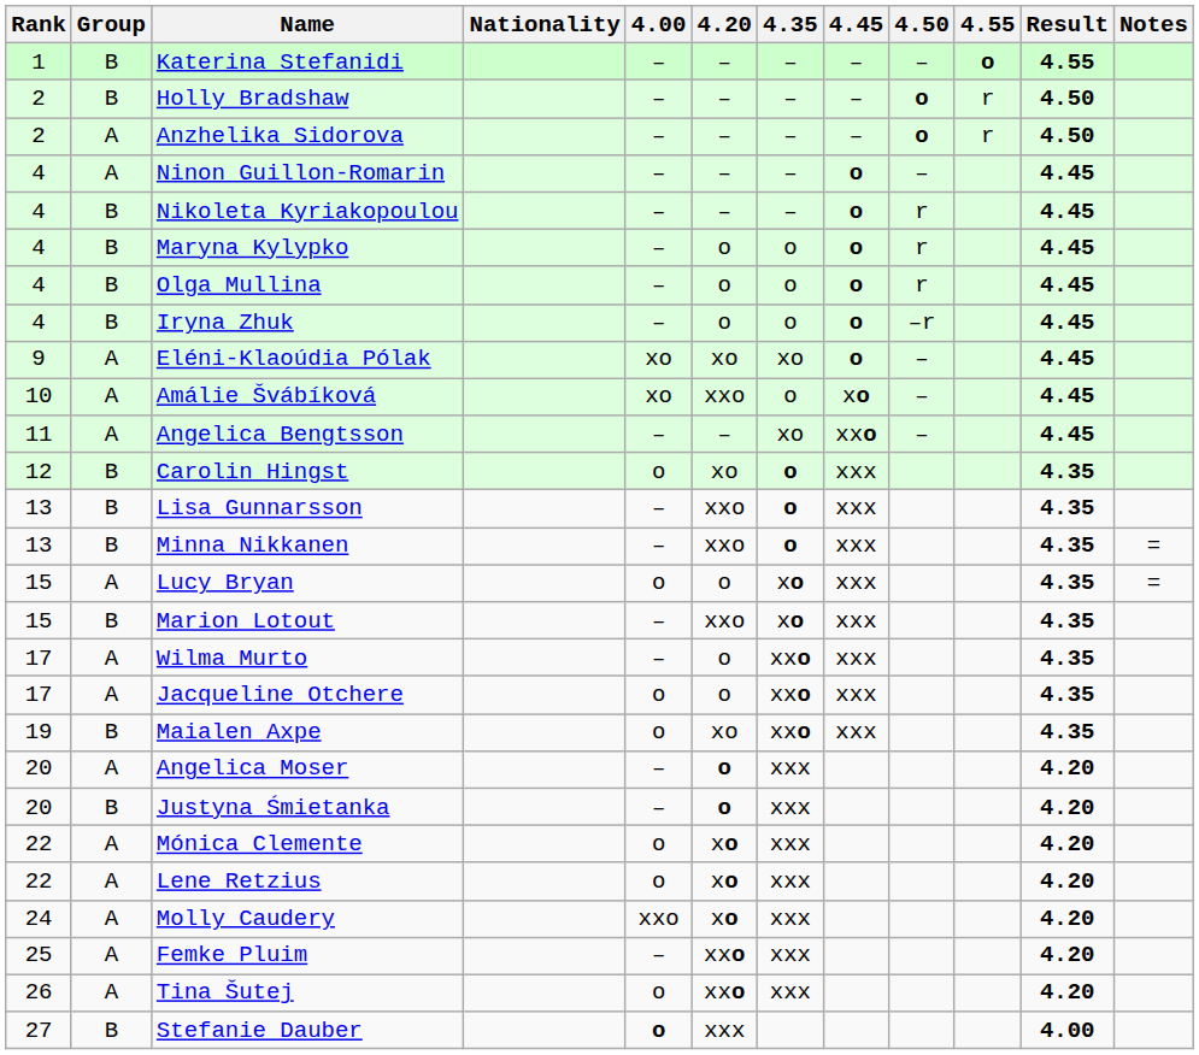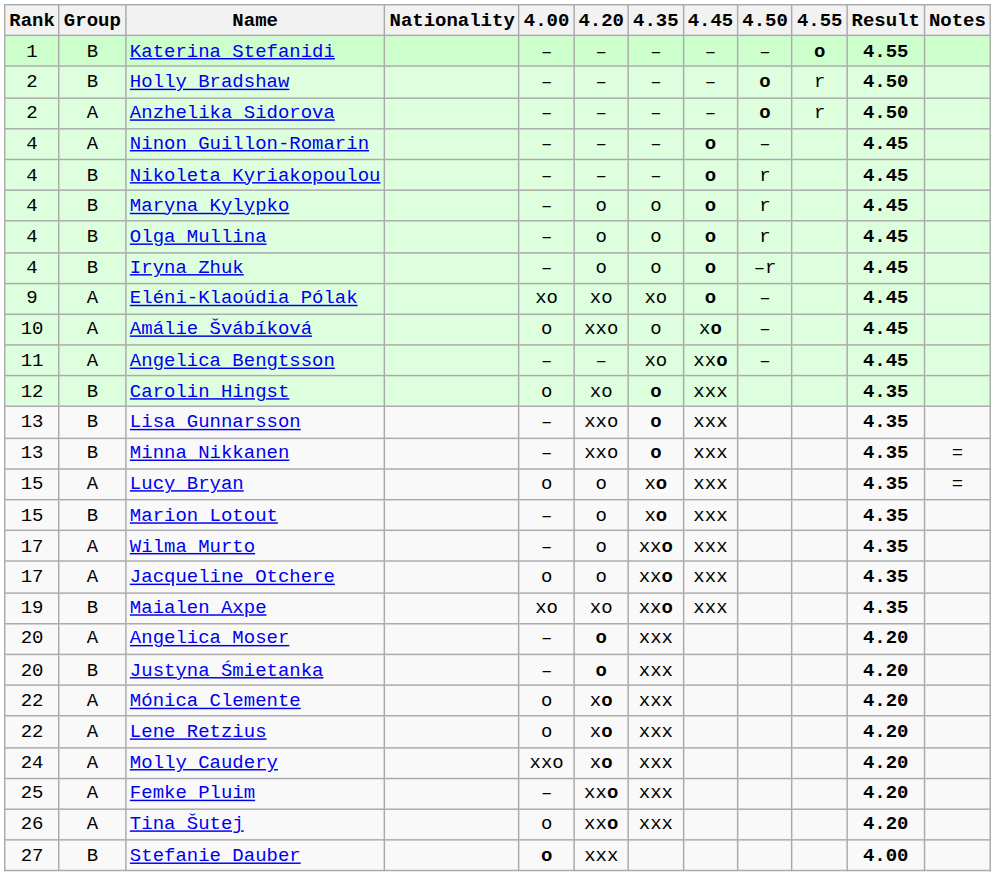 <table class="wikitable sortable" style="text-align:center">
 <tr>
 <th>Rank</th>
 <th>Group</th>
 <th>Name</th>
 <th>Nationality</th>
 <th>4.00</th>
 <th>4.20</th>
 <th>4.35</th>
 <th>4.45</th>
 <th>4.50</th>
 <th>4.55</th>
 <th>Result</th>
 <th>Notes</th>
 </tr>
 <tr bgcolor=ccffcc>
 <td>1</td>
 <td>B</td>
 <td align=left><a href='#'>Katerina Stefanidi</a></td>
 <td align=left></td>
 <td>–</td>
 <td>–</td>
 <td>–</td>
 <td>–</td>
 <td>–</td>
 <td><strong>o</strong></td>
 <td><strong>4.55</strong></td>
 <td></td>
 </tr>
 <tr bgcolor=ddffdd>
 <td>2</td>
 <td>B</td>
 <td align=left><a href='#'>Holly Bradshaw</a></td>
 <td align=left></td>
 <td>–</td>
 <td>–</td>
 <td>–</td>
 <td>–</td>
 <td><strong>o</strong></td>
 <td>r</td>
 <td><strong>4.50</strong></td>
 <td></td>
 </tr>
 <tr bgcolor=ddffdd>
 <td>2</td>
 <td>A</td>
 <td align=left><a href='#'>Anzhelika Sidorova</a></td>
 <td align=left></td>
 <td>–</td>
 <td>–</td>
 <td>–</td>
 <td>–</td>
 <td><strong>o</strong></td>
 <td>r</td>
 <td><strong>4.50</strong></td>
 <td></td>
 </tr>
 <tr bgcolor=ddffdd>
 <td>4</td>
 <td>A</td>
 <td align=left><a href='#'>Ninon Guillon-Romarin</a></td>
 <td align=left></td>
 <td>–</td>
 <td>–</td>
 <td>–</td>
 <td><strong>o</strong></td>
 <td>–</td>
 <td></td>
 <td><strong>4.45</strong></td>
 <td></td>
 </tr>
 <tr bgcolor=ddffdd>
 <td>4</td>
 <td>B</td>
 <td align=left><a href='#'>Nikoleta Kyriakopoulou</a></td>
 <td align=left></td>
 <td>–</td>
 <td>–</td>
 <td>–</td>
 <td><strong>o</strong></td>
 <td>r</td>
 <td></td>
 <td><strong>4.45</strong></td>
 <td></td>
 </tr>
 <tr bgcolor=ddffdd>
 <td>4</td>
 <td>B</td>
 <td align=left><a href='#'>Maryna Kylypko</a></td>
 <td align=left></td>
 <td>–</td>
 <td>o</td>
 <td>o</td>
 <td><strong>o</strong></td>
 <td>r</td>
 <td></td>
 <td><strong>4.45</strong></td>
 <td></td>
 </tr>
 <tr bgcolor=ddffdd>
 <td>4</td>
 <td>B</td>
 <td align=left><a href='#'>Olga Mullina</a></td>
 <td align=left></td>
 <td>–</td>
 <td>o</td>
 <td>o</td>
 <td><strong>o</strong></td>
 <td>r</td>
 <td></td>
 <td><strong>4.45</strong></td>
 <td></td>
 </tr>
 <tr bgcolor=ddffdd>
 <td>4</td>
 <td>B</td>
 <td align=left><a href='#'>Iryna Zhuk</a></td>
 <td align=left></td>
 <td>–</td>
 <td>o</td>
 <td>o</td>
 <td><strong>o</strong></td>
 <td>–r</td>
 <td></td>
 <td><strong>4.45</strong></td>
 <td></td>
 </tr>
 <tr bgcolor=ddffdd>
 <td>9</td>
 <td>A</td>
 <td align=left><a href='#'>Eléni-Klaoúdia Pólak</a></td>
 <td align=left></td>
 <td>xo</td>
 <td>xo</td>
 <td>xo</td>
 <td><strong>o</strong></td>
 <td>–</td>
 <td></td>
 <td><strong>4.45</strong></td>
 <td></td>
 </tr>
 <tr bgcolor=ddffdd>
 <td>10</td>
 <td>A</td>
 <td align=left><a href='#'>Amálie Švábíková</a></td>
 <td align=left></td>
-<td>xo</td>
+<td>o</td>
 <td>xxo</td>
 <td>o</td>
 <td>x<strong>o</strong></td>
 <td>–</td>
 <td></td>
 <td><strong>4.45</strong></td>
 <td></td>
 </tr>
 <tr bgcolor=ddffdd>
 <td>11</td>
 <td>A</td>
 <td align=left><a href='#'>Angelica Bengtsson</a></td>
 <td align=left></td>
 <td>–</td>
 <td>–</td>
 <td>xo</td>
 <td>xx<strong>o</strong></td>
 <td>–</td>
 <td></td>
 <td><strong>4.45</strong></td>
 <td></td>
 </tr>
 <tr bgcolor=ddffdd>
 <td>12</td>
 <td>B</td>
 <td align=left><a href='#'>Carolin Hingst</a></td>
 <td align=left></td>
 <td>o</td>
 <td>xo</td>
 <td><strong>o</strong></td>
 <td>xxx</td>
 <td></td>
 <td></td>
 <td><strong>4.35</strong></td>
 <td></td>
 </tr>
 <tr>
 <td>13</td>
 <td>B</td>
 <td align=left><a href='#'>Lisa Gunnarsson</a></td>
 <td align=left></td>
 <td>–</td>
 <td>xxo</td>
 <td><strong>o</strong></td>
 <td>xxx</td>
 <td></td>
 <td></td>
 <td><strong>4.35</strong></td>
 <td></td>
 </tr>
 <tr>
 <td>13</td>
 <td>B</td>
 <td align=left><a href='#'>Minna Nikkanen</a></td>
 <td align=left></td>
 <td>–</td>
 <td>xxo</td>
 <td><strong>o</strong></td>
 <td>xxx</td>
 <td></td>
 <td></td>
 <td><strong>4.35</strong></td>
 <td>=</td>
 </tr>
 <tr>
 <td>15</td>
 <td>A</td>
 <td align=left><a href='#'>Lucy Bryan</a></td>
 <td align=left></td>
 <td>o</td>
 <td>o</td>
 <td>x<strong>o</strong></td>
 <td>xxx</td>
 <td></td>
 <td></td>
 <td><strong>4.35</strong></td>
 <td>=</td>
 </tr>
 <tr>
 <td>15</td>
 <td>B</td>
 <td align=left><a href='#'>Marion Lotout</a></td>
 <td align=left></td>
 <td>–</td>
-<td>xxo</td>
+<td>o</td>
 <td>x<strong>o</strong></td>
 <td>xxx</td>
 <td></td>
 <td></td>
 <td><strong>4.35</strong></td>
 <td></td>
 </tr>
 <tr>
 <td>17</td>
 <td>A</td>
 <td align=left><a href='#'>Wilma Murto</a></td>
 <td align=left></td>
 <td>–</td>
 <td>o</td>
 <td>xx<strong>o</strong></td>
 <td>xxx</td>
 <td></td>
 <td></td>
 <td><strong>4.35</strong></td>
 <td></td>
 </tr>
 <tr>
 <td>17</td>
 <td>A</td>
 <td align=left><a href='#'>Jacqueline Otchere</a></td>
 <td align=left></td>
 <td>o</td>
 <td>o</td>
 <td>xx<strong>o</strong></td>
 <td>xxx</td>
 <td></td>
 <td></td>
 <td><strong>4.35</strong></td>
 <td></td>
 </tr>
 <tr>
 <td>19</td>
 <td>B</td>
 <td align=left><a href='#'>Maialen Axpe</a></td>
 <td align=left></td>
-<td>o</td>
+<td>xo</td>
 <td>xo</td>
 <td>xx<strong>o</strong></td>
 <td>xxx</td>
 <td></td>
 <td></td>
 <td><strong>4.35</strong></td>
 <td></td>
 </tr>
 <tr>
 <td>20</td>
 <td>A</td>
 <td align=left><a href='#'>Angelica Moser</a></td>
 <td align=left></td>
 <td>–</td>
 <td><strong>o</strong></td>
 <td>xxx</td>
 <td></td>
 <td></td>
 <td></td>
 <td><strong>4.20</strong></td>
 <td></td>
 </tr>
 <tr>
 <td>20</td>
 <td>B</td>
 <td align=left><a href='#'>Justyna Śmietanka</a></td>
 <td align=left></td>
 <td>–</td>
 <td><strong>o</strong></td>
 <td>xxx</td>
 <td></td>
 <td></td>
 <td></td>
 <td><strong>4.20</strong></td>
 <td></td>
 </tr>
 <tr>
 <td>22</td>
 <td>A</td>
 <td align=left><a href='#'>Mónica Clemente</a></td>
 <td align=left></td>
 <td>o</td>
 <td>x<strong>o</strong></td>
 <td>xxx</td>
 <td></td>
 <td></td>
 <td></td>
 <td><strong>4.20</strong></td>
 <td></td>
 </tr>
 <tr>
 <td>22</td>
 <td>A</td>
 <td align=left><a href='#'>Lene Retzius</a></td>
 <td align=left></td>
 <td>o</td>
 <td>x<strong>o</strong></td>
 <td>xxx</td>
 <td></td>
 <td></td>
 <td></td>
 <td><strong>4.20</strong></td>
 <td></td>
 </tr>
 <tr>
 <td>24</td>
 <td>A</td>
 <td align=left><a href='#'>Molly Caudery</a></td>
 <td align=left></td>
 <td>xxo</td>
 <td>x<strong>o</strong></td>
 <td>xxx</td>
 <td></td>
 <td></td>
 <td></td>
 <td><strong>4.20</strong></td>
 <td></td>
 </tr>
 <tr>
 <td>25</td>
 <td>A</td>
 <td align=left><a href='#'>Femke Pluim</a></td>
 <td align=left></td>
 <td>–</td>
 <td>xx<strong>o</strong></td>
 <td>xxx</td>
 <td></td>
 <td></td>
 <td></td>
 <td><strong>4.20</strong></td>
 <td></td>
 </tr>
 <tr>
 <td>26</td>
 <td>A</td>
 <td align=left><a href='#'>Tina Šutej</a></td>
 <td align=left></td>
 <td>o</td>
 <td>xx<strong>o</strong></td>
 <td>xxx</td>
 <td></td>
 <td></td>
 <td></td>
 <td><strong>4.20</strong></td>
 <td></td>
 </tr>
 <tr>
 <td>27</td>
 <td>B</td>
 <td align=left><a href='#'>Stefanie Dauber</a></td>
 <td align=left></td>
 <td><strong>o</strong></td>
 <td>xxx</td>
 <td></td>
 <td></td>
 <td></td>
 <td></td>
 <td><strong>4.00</strong></td>
 <td></td>
 </tr>
 </table>
